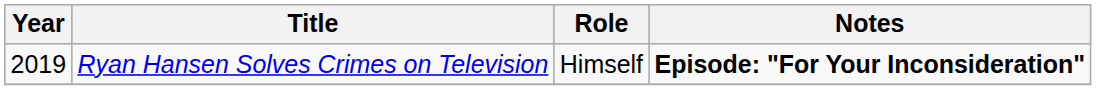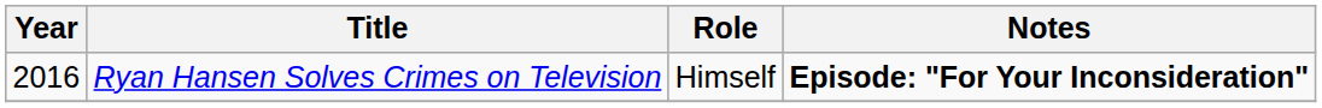 <table class="wikitable sortable">
 <tr>
 <th>Year</th>
 <th>Title</th>
 <th>Role</th>
 <th class="unsortable">Notes</th>
 </tr>
 <tr>
-<td>2019</td>
+<td>2016</td>
 <td><em><a href='#'>Ryan Hansen Solves Crimes on Television</a></em></td>
 <td>Himself</td>
 <td><strong>Episode: "For Your Inconsideration"</strong></td>
 </tr>
 <tr>
 </tr>
 </table>
